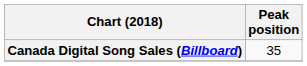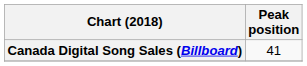 <table class="wikitable sortable plainrowheaders" style="text-align:center">
 <tr>
 <th scope="col">Chart (2018)</th>
 <th scope="col">Peak<br>position</th>
 </tr>
 <tr>
 <th scope="row">Canada Digital Song Sales (<em><a href='#'>Billboard</a></em>)</th>
-<td>35</td>
+<td>41</td>
 </tr>
 <tr>
 </tr>
 <tr>
 </tr>
 <tr>
 </tr>
 </table>
